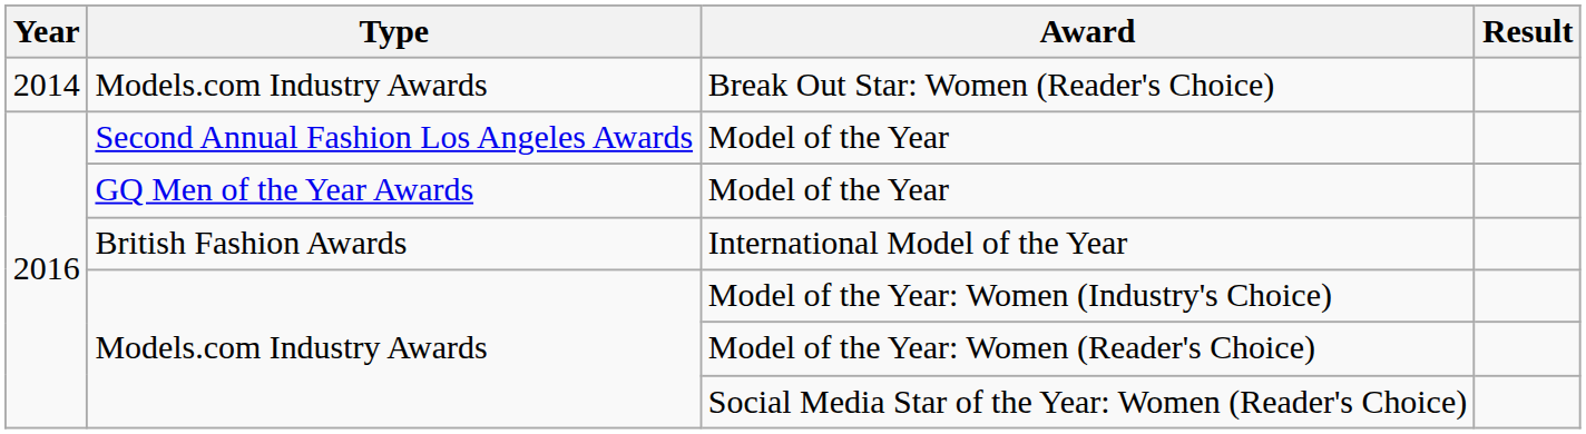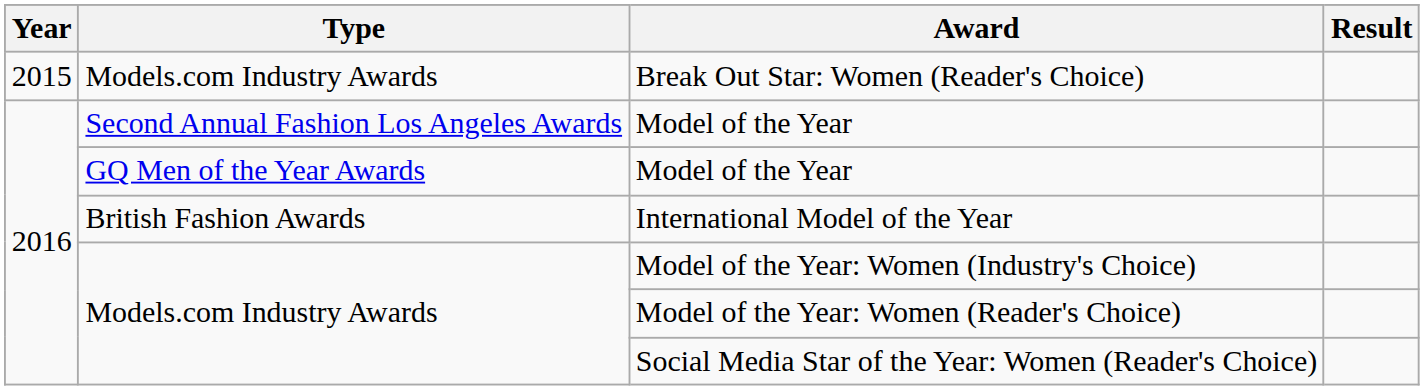 <table class="wikitable sortable">
 <tr>
 <th>Year</th>
 <th>Type</th>
 <th>Award</th>
 <th>Result</th>
 </tr>
 <tr>
-<td>2014</td>
+<td>2015</td>
 <td>Models.com Industry Awards</td>
 <td>Break Out Star: Women (Reader's Choice)</td>
 <td></td>
 </tr>
 <tr>
 <td rowspan="6">2016</td>
 <td><a href='#'>Second Annual Fashion Los Angeles Awards</a></td>
 <td>Model of the Year</td>
 <td></td>
 </tr>
 <tr>
 <td><a href='#'>GQ Men of the Year Awards</a></td>
 <td>Model of the Year</td>
 <td></td>
 </tr>
 <tr>
 <td>British Fashion Awards</td>
 <td>International Model of the Year</td>
 <td></td>
 </tr>
 <tr>
 <td rowspan="3">Models.com Industry Awards</td>
 <td>Model of the Year: Women (Industry's Choice)</td>
 <td></td>
 </tr>
 <tr>
 <td>Model of the Year: Women (Reader's Choice)</td>
 <td></td>
 </tr>
 <tr>
 <td>Social Media Star of the Year: Women (Reader's Choice)</td>
 <td></td>
 </tr>
 </table>
